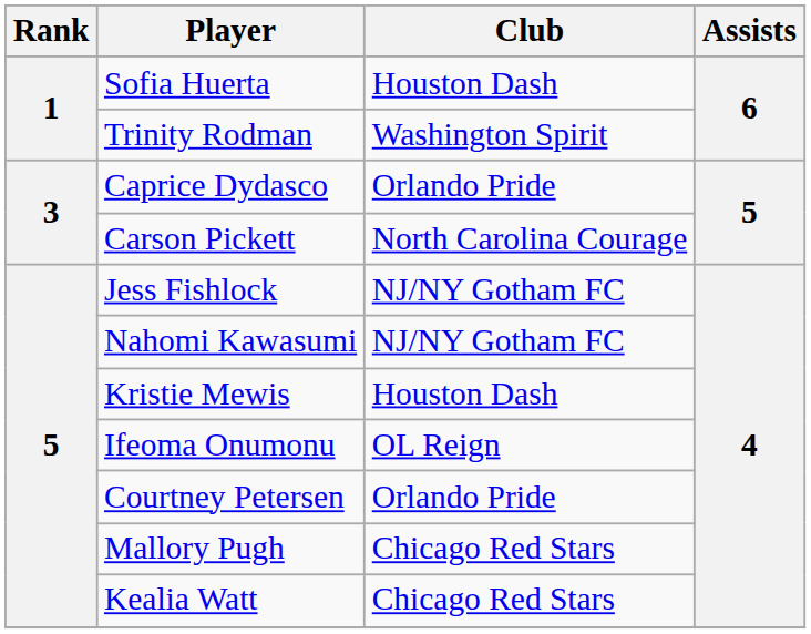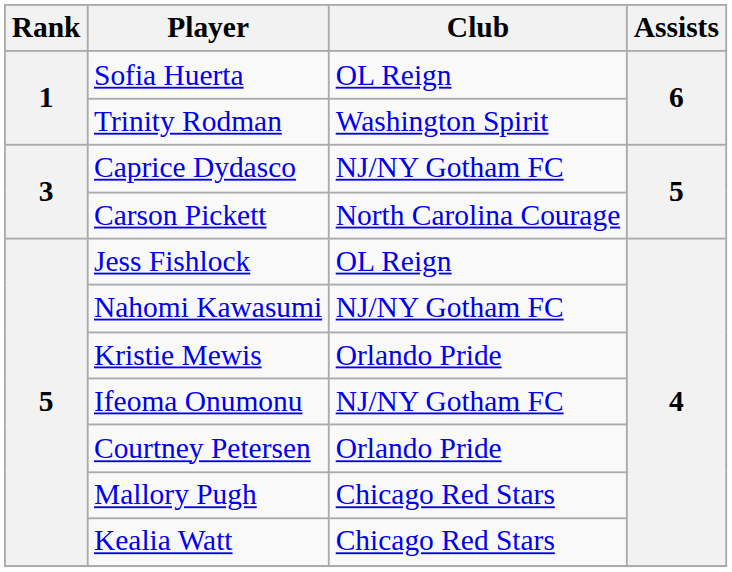 <table class="wikitable" style="text-align: left;">
 <tr>
 <th>Rank</th>
 <th>Player</th>
 <th>Club</th>
 <th>Assists</th>
 </tr>
 <tr>
 <th rowspan=2>1</th>
 <td> <a href='#'>Sofia Huerta</a></td>
-<td><a href='#'>Houston Dash</a></td>
+<td><a href='#'>OL Reign</a></td>
 <th rowspan=2>6</th>
 </tr>
 <tr>
 <td> <a href='#'>Trinity Rodman</a></td>
 <td><a href='#'>Washington Spirit</a></td>
 </tr>
 <tr>
 <th rowspan=2>3</th>
 <td> <a href='#'>Caprice Dydasco</a></td>
-<td><a href='#'>Orlando Pride</a></td>
+<td><a href='#'>NJ/NY Gotham FC</a></td>
 <th rowspan=2>5</th>
 </tr>
 <tr>
 <td> <a href='#'>Carson Pickett</a></td>
 <td><a href='#'>North Carolina Courage</a></td>
 </tr>
 <tr>
 <th rowspan=7>5</th>
 <td> <a href='#'>Jess Fishlock</a></td>
-<td><a href='#'>NJ/NY Gotham FC</a></td>
+<td><a href='#'>OL Reign</a></td>
 <th rowspan=7>4</th>
 </tr>
 <tr>
 <td> <a href='#'>Nahomi Kawasumi</a></td>
 <td><a href='#'>NJ/NY Gotham FC</a></td>
 </tr>
 <tr>
 <td> <a href='#'>Kristie Mewis</a></td>
-<td><a href='#'>Houston Dash</a></td>
+<td><a href='#'>Orlando Pride</a></td>
 </tr>
 <tr>
 <td> <a href='#'>Ifeoma Onumonu</a></td>
-<td><a href='#'>OL Reign</a></td>
+<td><a href='#'>NJ/NY Gotham FC</a></td>
 </tr>
 <tr>
 <td> <a href='#'>Courtney Petersen</a></td>
 <td><a href='#'>Orlando Pride</a></td>
 </tr>
 <tr>
 <td> <a href='#'>Mallory Pugh</a></td>
 <td><a href='#'>Chicago Red Stars</a></td>
 </tr>
 <tr>
 <td> <a href='#'>Kealia Watt</a></td>
 <td><a href='#'>Chicago Red Stars</a></td>
 </tr>
 <tr>
 </tr>
 </table>
